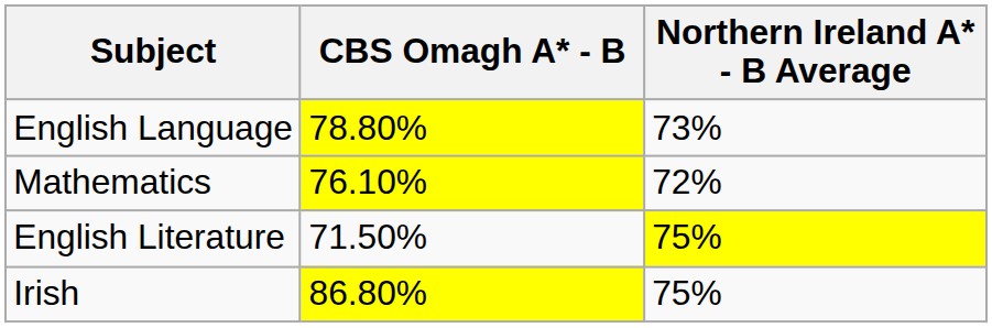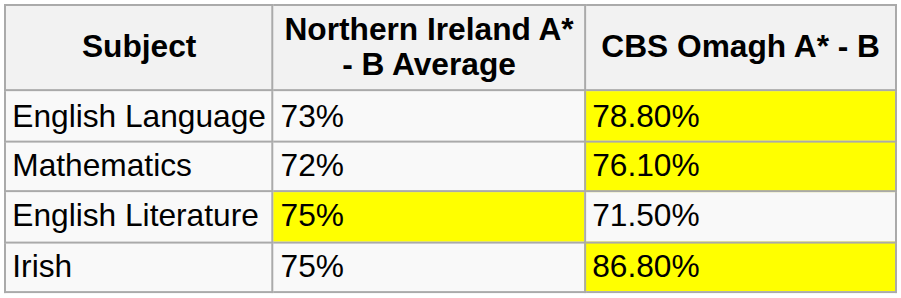 <table class="wikitable">
 <tr>
 <th>Subject</th>
+<th>Northern Ireland A* - B Average</th>
 <th>CBS Omagh A* - B</th>
-<th>Northern Ireland A* - B Average</th>
 </tr>
 <tr>
 <td>English Language</td>
+<td>73%</td>
 <td style="width: 150px; background: yellow;">78.80%</td>
-<td>73%</td>
 </tr>
 <tr>
 <td>Mathematics</td>
+<td>72%</td>
 <td style="width: 150px; background: yellow;">76.10%</td>
-<td>72%</td>
 </tr>
 <tr>
 <td>English Literature</td>
+<td style="width: 150px; background: yellow;">75%</td>
 <td>71.50%</td>
-<td style="width: 150px; background: yellow;">75%</td>
 </tr>
 <tr>
 <td>Irish</td>
+<td>75%</td>
 <td style="width: 150px; background: yellow;">86.80%</td>
-<td>75%</td>
 </tr>
 </table>
